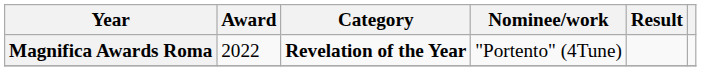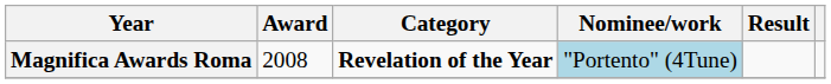 <table class="wikitable">
 <tr>
 <th>Year</th>
 <th>Award</th>
 <th>Category</th>
 <th>Nominee/work</th>
 <th>Result</th>
 <th></th>
 </tr>
 <tr>
 <th scope="row">Magnifica Awards Roma</th>
-<td>2022</td>
+<td>2008</td>
 <td><strong>Revelation of the Year</strong></td>
-<td>"Portento" (4Tune)</td>
+<td style="background: lightblue;">"Portento" (4Tune)</td>
 <td></td>
 <td style="text-align:center;"></td>
 </tr>
 <tr>
 </tr>
 </table>
